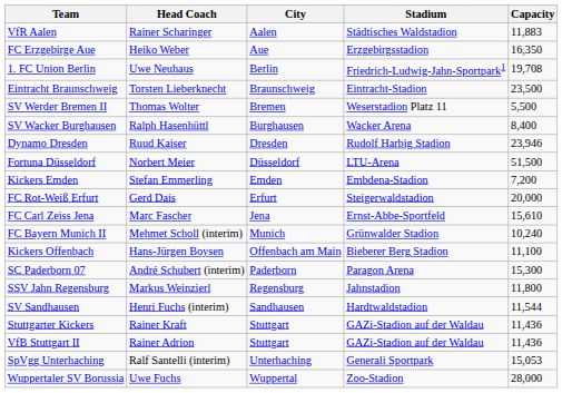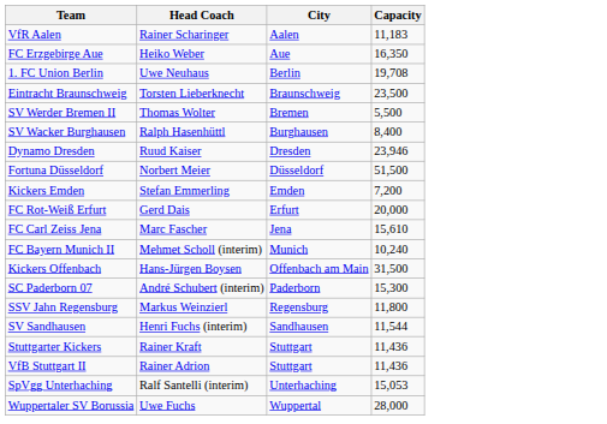 <table class="wikitable sortable">
 <tr>
 <th>Team</th>
 <th>Head Coach</th>
 <th>City</th>
-<th>Stadium</th>
 <th>Capacity</th>
 </tr>
 <tr>
 <td><a href='#'>VfR Aalen</a></td>
 <td> <a href='#'>Rainer Scharinger</a></td>
 <td><a href='#'>Aalen</a></td>
-<td><a href='#'>Städtisches Waldstadion</a></td>
-<td>11,883</td>
+<td>11,183</td>
 </tr>
 <tr>
 <td><a href='#'>FC Erzgebirge Aue</a></td>
 <td> <a href='#'>Heiko Weber</a></td>
 <td><a href='#'>Aue</a></td>
-<td><a href='#'>Erzgebirgsstadion</a></td>
 <td>16,350</td>
 </tr>
 <tr>
 <td><a href='#'>1. FC Union Berlin</a></td>
 <td> <a href='#'>Uwe Neuhaus</a></td>
 <td><a href='#'>Berlin</a></td>
-<td><a href='#'>Friedrich-Ludwig-Jahn-Sportpark</a><sup><a href='#'>1</a></sup></td>
 <td>19,708</td>
 </tr>
 <tr>
 <td><a href='#'>Eintracht Braunschweig</a></td>
 <td> <a href='#'>Torsten Lieberknecht</a></td>
 <td><a href='#'>Braunschweig</a></td>
-<td><a href='#'>Eintracht-Stadion</a></td>
 <td>23,500</td>
 </tr>
 <tr>
 <td><a href='#'>SV Werder Bremen II</a></td>
 <td> <a href='#'>Thomas Wolter</a></td>
 <td><a href='#'>Bremen</a></td>
-<td><a href='#'>Weserstadion</a> Platz 11</td>
 <td>5,500</td>
 </tr>
 <tr>
 <td><a href='#'>SV Wacker Burghausen</a></td>
 <td> <a href='#'>Ralph Hasenhüttl</a></td>
 <td><a href='#'>Burghausen</a></td>
-<td><a href='#'>Wacker Arena</a></td>
 <td>8,400</td>
 </tr>
 <tr>
 <td><a href='#'>Dynamo Dresden</a></td>
 <td> <a href='#'>Ruud Kaiser</a></td>
 <td><a href='#'>Dresden</a></td>
-<td><a href='#'>Rudolf Harbig Stadion</a></td>
 <td>23,946</td>
 </tr>
 <tr>
 <td><a href='#'>Fortuna Düsseldorf</a></td>
 <td> <a href='#'>Norbert Meier</a></td>
 <td><a href='#'>Düsseldorf</a></td>
-<td><a href='#'>LTU-Arena</a></td>
 <td>51,500</td>
 </tr>
 <tr>
 <td><a href='#'>Kickers Emden</a></td>
 <td> <a href='#'>Stefan Emmerling</a></td>
 <td><a href='#'>Emden</a></td>
-<td><a href='#'>Embdena-Stadion</a></td>
 <td>7,200</td>
 </tr>
 <tr>
 <td><a href='#'>FC Rot-Weiß Erfurt</a></td>
 <td> <a href='#'>Gerd Dais</a></td>
 <td><a href='#'>Erfurt</a></td>
-<td><a href='#'>Steigerwaldstadion</a></td>
 <td>20,000</td>
 </tr>
 <tr>
 <td><a href='#'>FC Carl Zeiss Jena</a></td>
 <td> <a href='#'>Marc Fascher</a></td>
 <td><a href='#'>Jena</a></td>
-<td><a href='#'>Ernst-Abbe-Sportfeld</a></td>
 <td>15,610</td>
 </tr>
 <tr>
 <td><a href='#'>FC Bayern Munich II</a></td>
 <td> <a href='#'>Mehmet Scholl</a> (interim)</td>
 <td><a href='#'>Munich</a></td>
-<td><a href='#'>Grünwalder Stadion</a></td>
 <td>10,240</td>
 </tr>
 <tr>
 <td><a href='#'>Kickers Offenbach</a></td>
 <td> <a href='#'>Hans-Jürgen Boysen</a></td>
 <td><a href='#'>Offenbach am Main</a></td>
-<td><a href='#'>Bieberer Berg Stadion</a></td>
-<td>11,100</td>
+<td>31,500</td>
 </tr>
 <tr>
 <td><a href='#'>SC Paderborn 07</a></td>
 <td> <a href='#'>André Schubert</a> (interim)</td>
 <td><a href='#'>Paderborn</a></td>
-<td><a href='#'>Paragon Arena</a></td>
 <td>15,300</td>
 </tr>
 <tr>
 <td><a href='#'>SSV Jahn Regensburg</a></td>
 <td> <a href='#'>Markus Weinzierl</a></td>
 <td><a href='#'>Regensburg</a></td>
-<td><a href='#'>Jahnstadion</a></td>
 <td>11,800</td>
 </tr>
 <tr>
 <td><a href='#'>SV Sandhausen</a></td>
 <td> <a href='#'>Henri Fuchs</a> (interim)</td>
 <td><a href='#'>Sandhausen</a></td>
-<td><a href='#'>Hardtwaldstadion</a></td>
 <td>11,544</td>
 </tr>
 <tr>
 <td><a href='#'>Stuttgarter Kickers</a></td>
 <td> <a href='#'>Rainer Kraft</a></td>
 <td><a href='#'>Stuttgart</a></td>
-<td><a href='#'>GAZi-Stadion auf der Waldau</a></td>
 <td>11,436</td>
 </tr>
 <tr>
 <td><a href='#'>VfB Stuttgart II</a></td>
 <td> <a href='#'>Rainer Adrion</a></td>
 <td><a href='#'>Stuttgart</a></td>
-<td><a href='#'>GAZi-Stadion auf der Waldau</a></td>
 <td>11,436</td>
 </tr>
 <tr>
 <td><a href='#'>SpVgg Unterhaching</a></td>
 <td> Ralf Santelli (interim)</td>
 <td><a href='#'>Unterhaching</a></td>
-<td><a href='#'>Generali Sportpark</a></td>
 <td>15,053</td>
 </tr>
 <tr>
 <td><a href='#'>Wuppertaler SV Borussia</a></td>
 <td> <a href='#'>Uwe Fuchs</a></td>
 <td><a href='#'>Wuppertal</a></td>
-<td><a href='#'>Zoo-Stadion</a></td>
 <td>28,000</td>
 </tr>
 </table>
